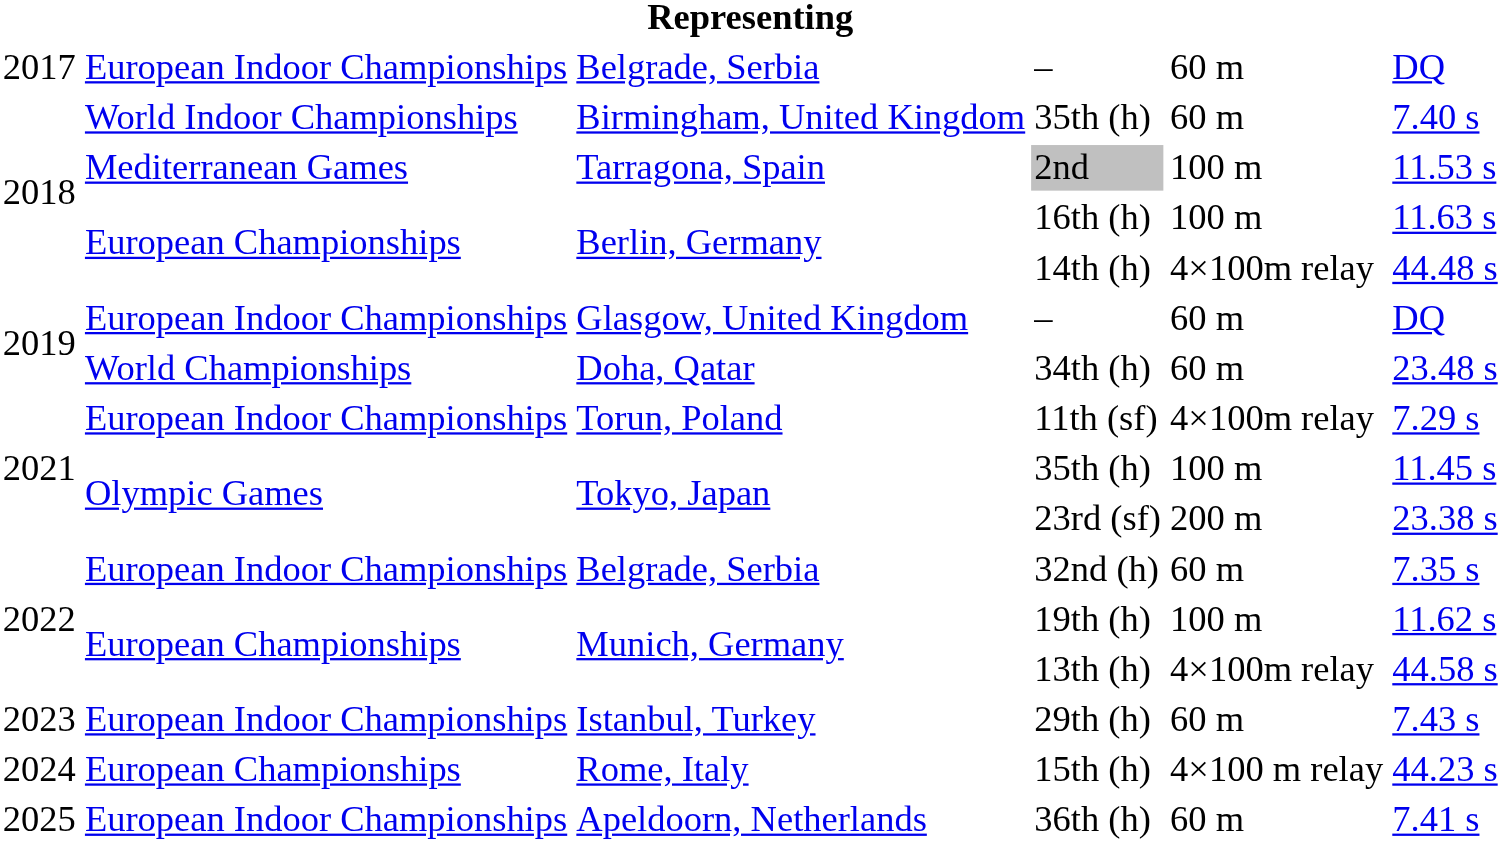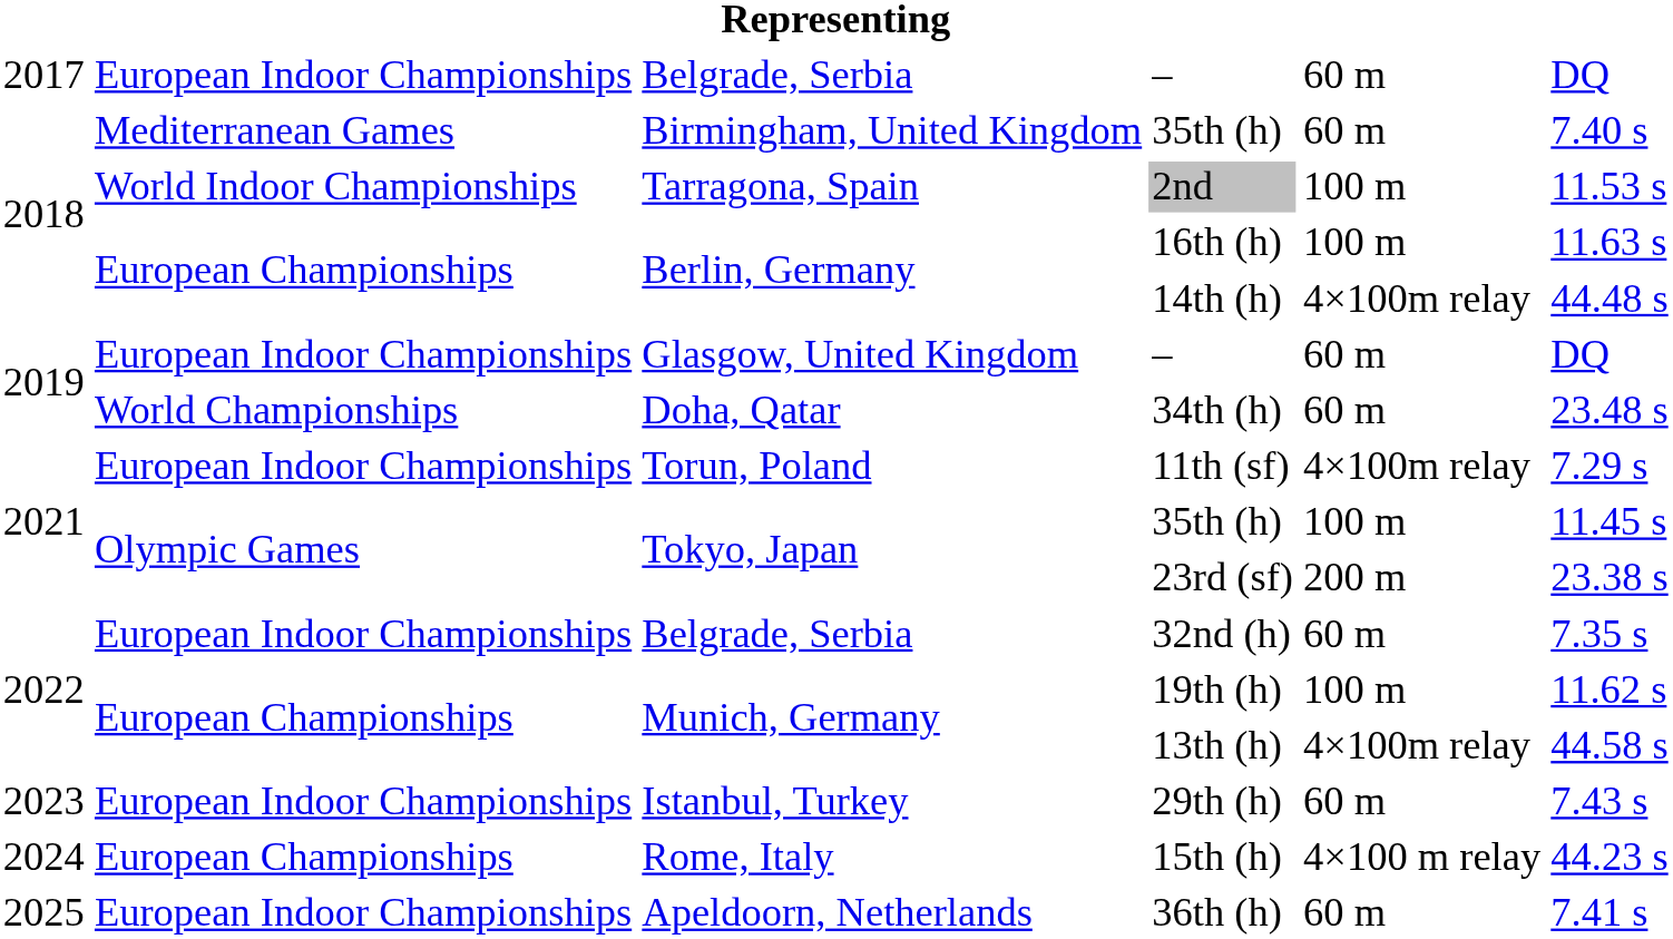 <table>
 <tr>
 <th colspan="6">Representing </th>
 </tr>
 <tr>
 <td>2017</td>
 <td><a href='#'>European Indoor Championships</a></td>
 <td><a href='#'>Belgrade, Serbia</a></td>
 <td>–</td>
 <td>60 m</td>
 <td><a href='#'>DQ</a></td>
 </tr>
 <tr>
 <td rowspan=4>2018</td>
-<td><a href='#'>World Indoor Championships</a></td>
+<td><a href='#'>Mediterranean Games</a></td>
 <td><a href='#'>Birmingham, United Kingdom</a></td>
 <td>35th (h)</td>
 <td>60 m</td>
 <td><a href='#'>7.40 s</a></td>
 </tr>
 <tr>
-<td><a href='#'>Mediterranean Games</a></td>
+<td><a href='#'>World Indoor Championships</a></td>
 <td><a href='#'>Tarragona, Spain</a></td>
 <td bgcolor=silver>2nd</td>
 <td>100 m</td>
 <td><a href='#'>11.53 s</a></td>
 </tr>
 <tr>
 <td rowspan=2><a href='#'>European Championships</a></td>
 <td rowspan=2><a href='#'>Berlin, Germany</a></td>
 <td>16th (h)</td>
 <td>100 m</td>
 <td><a href='#'>11.63 s</a></td>
 </tr>
 <tr>
 <td>14th (h)</td>
 <td>4×100m relay</td>
 <td><a href='#'>44.48 s</a></td>
 </tr>
 <tr>
 <td rowspan=2>2019</td>
 <td><a href='#'>European Indoor Championships</a></td>
 <td><a href='#'>Glasgow, United Kingdom</a></td>
 <td>–</td>
 <td>60 m</td>
 <td><a href='#'>DQ</a></td>
 </tr>
 <tr>
 <td><a href='#'>World Championships</a></td>
 <td><a href='#'>Doha, Qatar</a></td>
 <td>34th (h)</td>
 <td>60 m</td>
 <td><a href='#'>23.48 s</a></td>
 </tr>
 <tr>
 <td rowspan=3>2021</td>
 <td><a href='#'>European Indoor Championships</a></td>
 <td><a href='#'>Torun, Poland</a></td>
 <td>11th (sf)</td>
 <td>4×100m relay</td>
 <td><a href='#'>7.29 s</a></td>
 </tr>
 <tr>
 <td rowspan=2><a href='#'>Olympic Games</a></td>
 <td rowspan=2><a href='#'>Tokyo, Japan</a></td>
 <td>35th (h)</td>
 <td>100 m</td>
 <td><a href='#'>11.45 s</a></td>
 </tr>
 <tr>
 <td>23rd (sf)</td>
 <td>200 m</td>
 <td><a href='#'>23.38 s</a></td>
 </tr>
 <tr>
 <td rowspan=3>2022</td>
 <td><a href='#'>European Indoor Championships</a></td>
 <td><a href='#'>Belgrade, Serbia</a></td>
 <td>32nd (h)</td>
 <td>60 m</td>
 <td><a href='#'>7.35 s</a></td>
 </tr>
 <tr>
 <td rowspan=2><a href='#'>European Championships</a></td>
 <td rowspan=2><a href='#'>Munich, Germany</a></td>
 <td>19th (h)</td>
 <td>100 m</td>
 <td><a href='#'>11.62 s</a></td>
 </tr>
 <tr>
 <td>13th (h)</td>
 <td>4×100m relay</td>
 <td><a href='#'>44.58 s</a></td>
 </tr>
 <tr>
 <td>2023</td>
 <td><a href='#'>European Indoor Championships</a></td>
 <td><a href='#'>Istanbul, Turkey</a></td>
 <td>29th (h)</td>
 <td>60 m</td>
 <td><a href='#'>7.43 s</a></td>
 </tr>
 <tr>
 <td>2024</td>
 <td><a href='#'>European Championships</a></td>
 <td><a href='#'>Rome, Italy</a></td>
 <td>15th (h)</td>
 <td>4×100 m relay</td>
 <td><a href='#'>44.23 s</a></td>
 </tr>
 <tr>
 <td>2025</td>
 <td><a href='#'>European Indoor Championships</a></td>
 <td><a href='#'>Apeldoorn, Netherlands</a></td>
 <td>36th (h)</td>
 <td>60 m</td>
 <td><a href='#'>7.41 s</a></td>
 </tr>
 </table>
